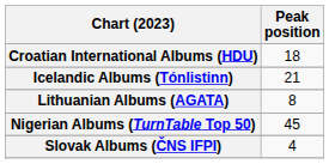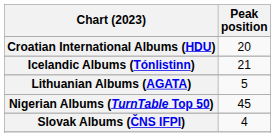 <table class="wikitable sortable plainrowheaders" style="text-align:center">
 <tr>
 <th scope="col">Chart (2023)</th>
 <th scope="col">Peak<br>position</th>
 </tr>
 <tr>
 </tr>
 <tr>
 </tr>
 <tr>
 </tr>
 <tr>
 </tr>
 <tr>
 </tr>
 <tr>
 <th scope="row">Croatian International Albums (<a href='#'>HDU</a>)</th>
-<td>18</td>
+<td>20</td>
 </tr>
 <tr>
 </tr>
 <tr>
 </tr>
 <tr>
 </tr>
 <tr>
 </tr>
 <tr>
 </tr>
 <tr>
 </tr>
 <tr>
 </tr>
 <tr>
 <th scope="row">Icelandic Albums (<a href='#'>Tónlistinn</a>)</th>
 <td>21</td>
 </tr>
 <tr>
 </tr>
 <tr>
 </tr>
 <tr>
 <th scope="row">Lithuanian Albums (<a href='#'>AGATA</a>)</th>
-<td>8</td>
+<td>5</td>
 </tr>
 <tr>
 </tr>
 <tr>
 <th scope="row">Nigerian Albums (<a href='#'><em>TurnTable</em> Top 50</a>)</th>
 <td>45</td>
 </tr>
 <tr>
 </tr>
 <tr>
 </tr>
 <tr>
 </tr>
 <tr>
 <th scope="row">Slovak Albums (<a href='#'>ČNS IFPI</a>)</th>
 <td>4</td>
 </tr>
 <tr>
 </tr>
 <tr>
 </tr>
 <tr>
 </tr>
 <tr>
 </tr>
 <tr>
 </tr>
 <tr>
 </tr>
 <tr>
 </tr>
 </table>
